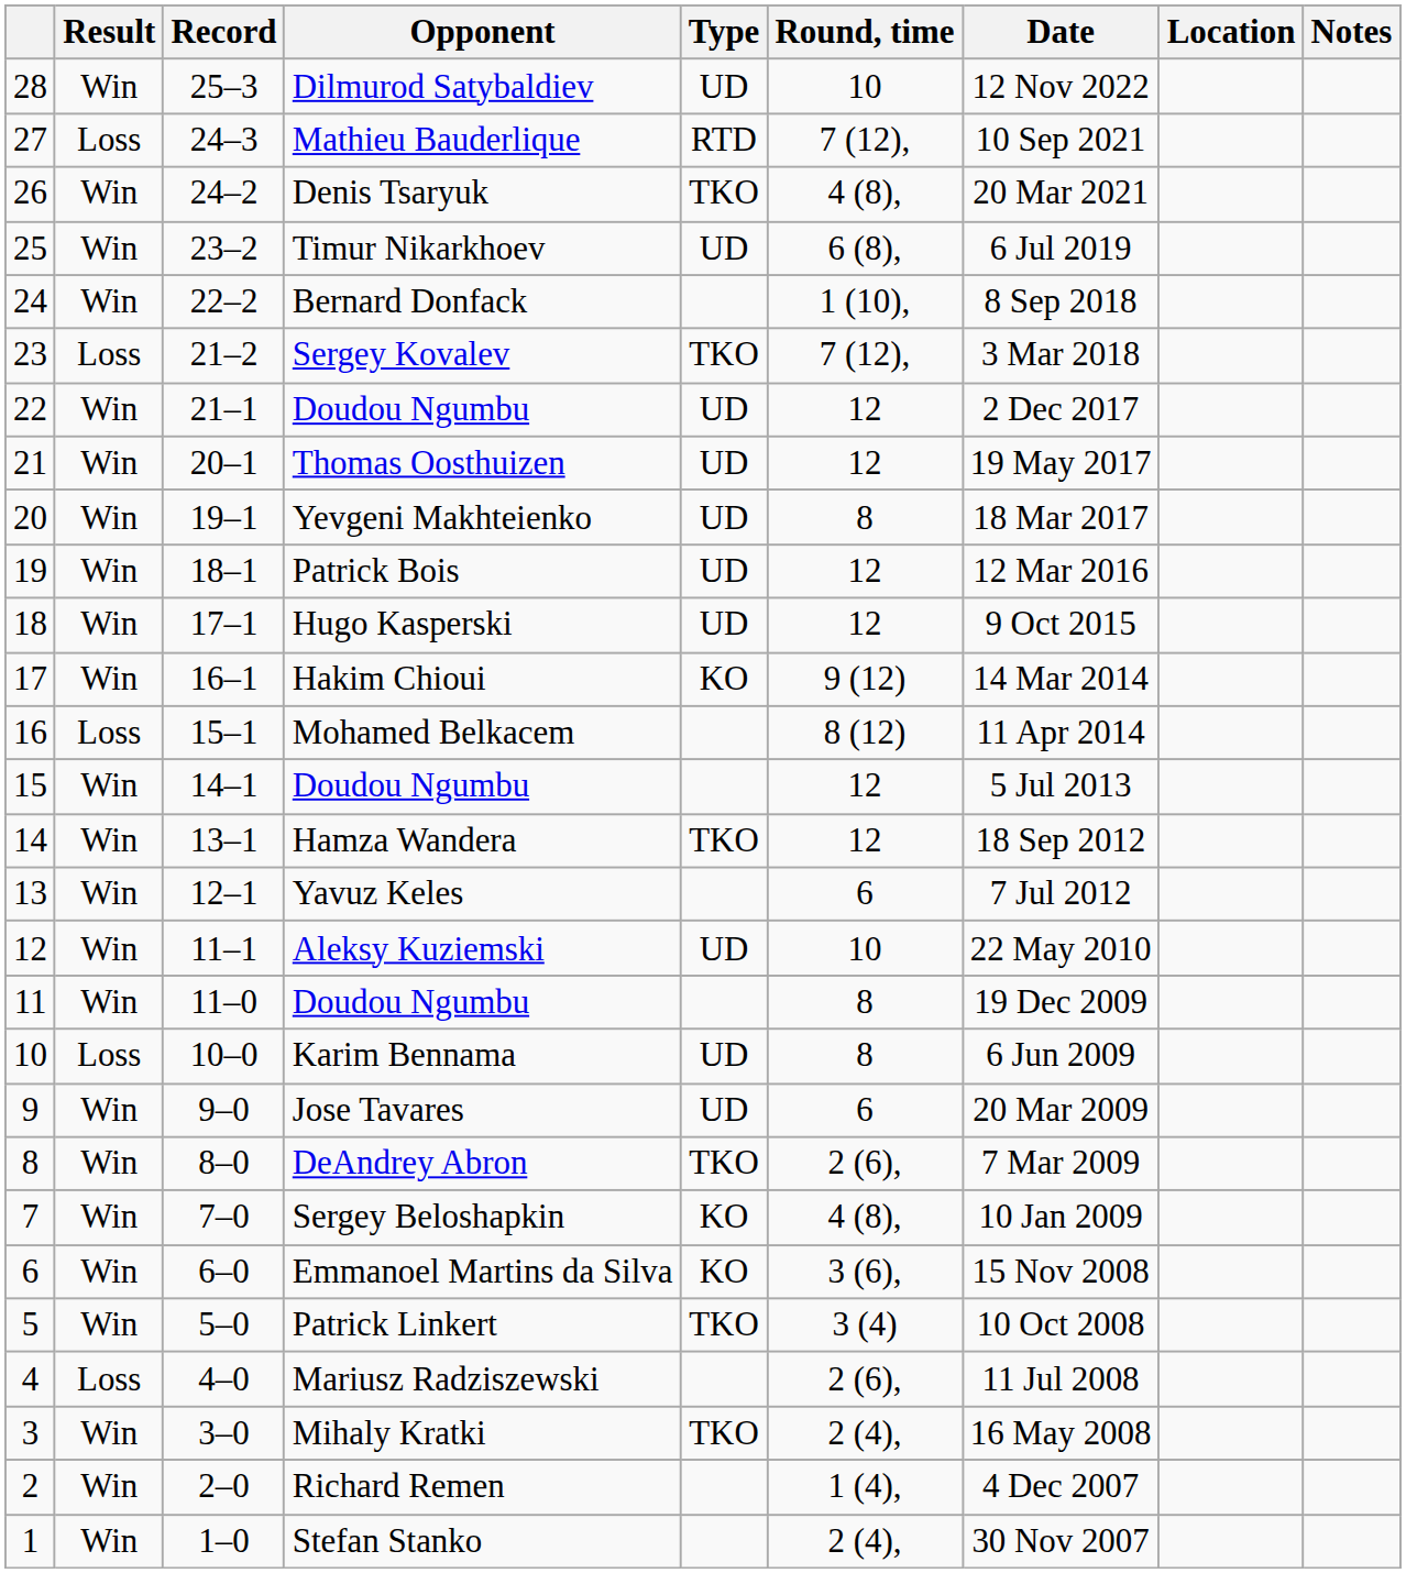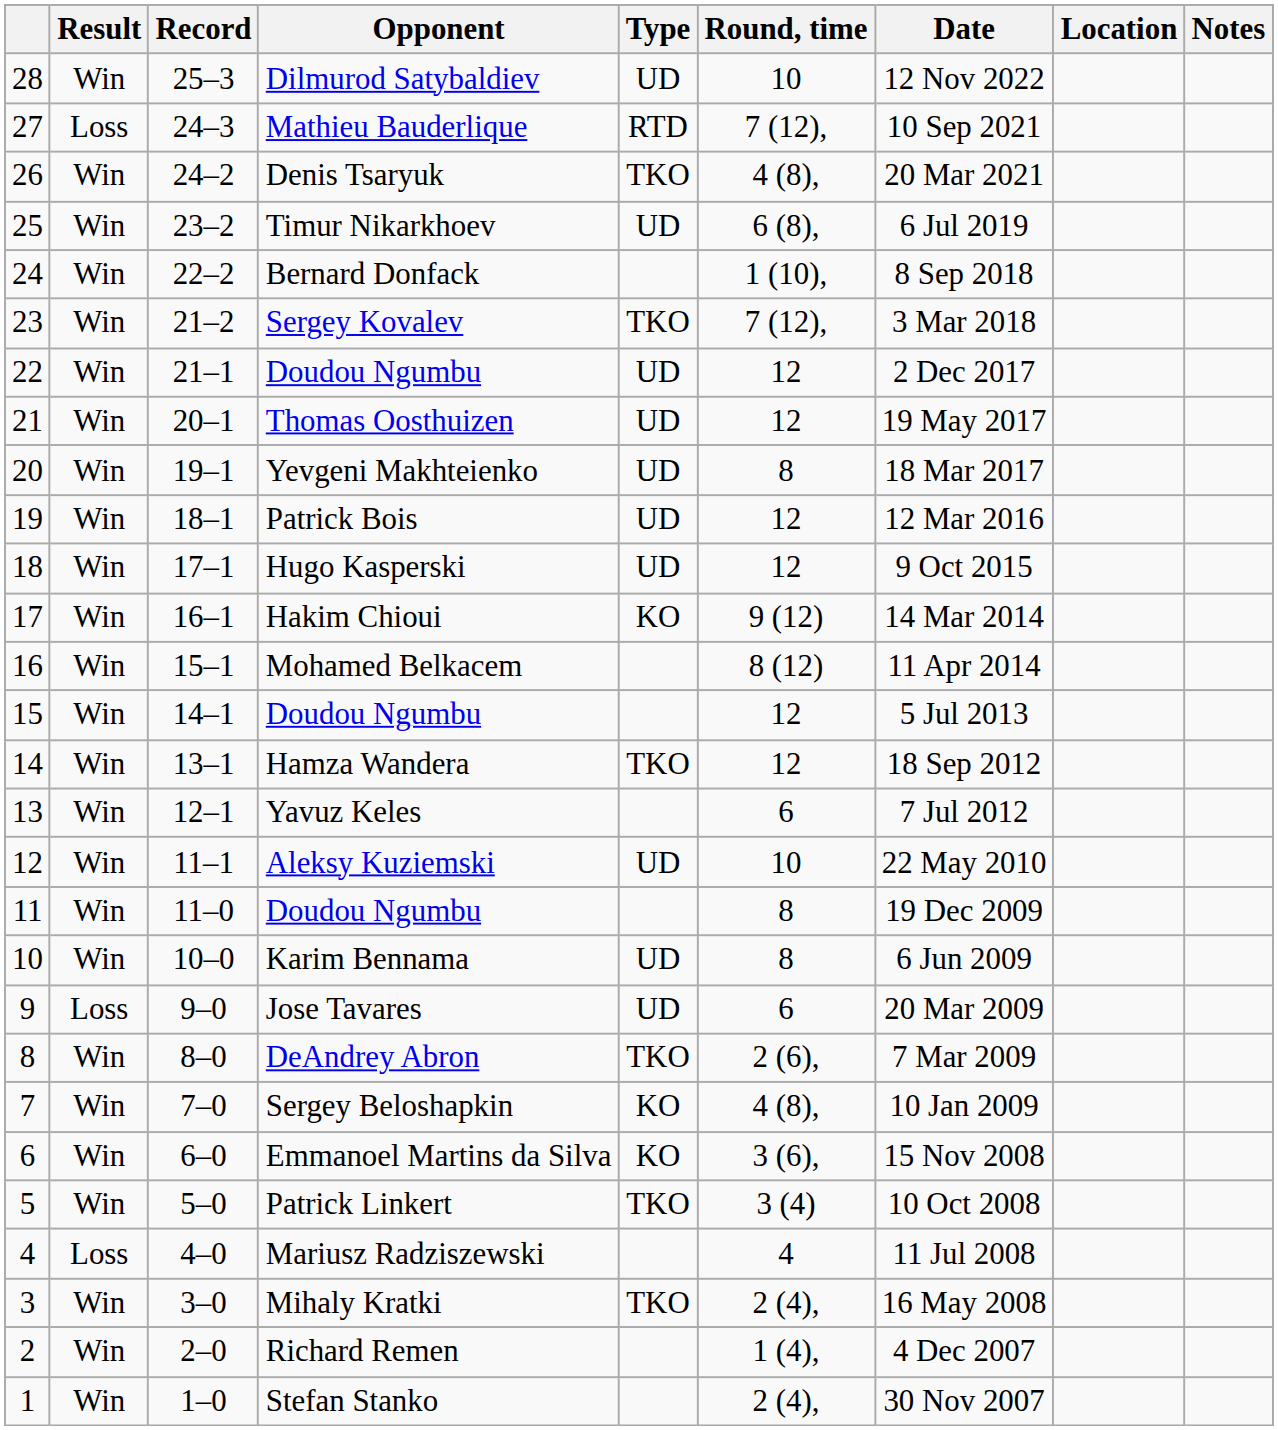 <table class="wikitable" style="text-align:center">
 <tr>
 <th></th>
 <th>Result</th>
 <th>Record</th>
 <th>Opponent</th>
 <th>Type</th>
 <th>Round, time</th>
 <th>Date</th>
 <th>Location</th>
 <th>Notes</th>
 </tr>
 <tr>
 <td>28</td>
 <td>Win</td>
 <td>25–3</td>
 <td style="text-align:left;"> <a href='#'>Dilmurod Satybaldiev</a></td>
 <td>UD</td>
 <td>10</td>
 <td>12 Nov 2022</td>
 <td style="text-align:left;"> </td>
 <td></td>
 </tr>
 <tr>
 <td>27</td>
 <td>Loss</td>
 <td>24–3</td>
 <td style="text-align:left;"> <a href='#'>Mathieu Bauderlique</a></td>
 <td>RTD</td>
 <td>7 (12), </td>
 <td>10 Sep 2021</td>
 <td style="text-align:left;"> </td>
 <td style="text-align:left;"></td>
 </tr>
 <tr>
 <td>26</td>
 <td>Win</td>
 <td>24–2</td>
 <td style="text-align:left;"> Denis Tsaryuk</td>
 <td>TKO</td>
 <td>4 (8), </td>
 <td>20 Mar 2021</td>
 <td style="text-align:left;"> </td>
 <td></td>
 </tr>
 <tr>
 <td>25</td>
 <td>Win</td>
 <td>23–2</td>
 <td style="text-align:left;"> Timur Nikarkhoev</td>
 <td>UD</td>
 <td>6 (8), </td>
 <td>6 Jul 2019</td>
 <td style="text-align:left;"> </td>
 <td style="text-align:left;"></td>
 </tr>
 <tr>
 <td>24</td>
 <td>Win</td>
 <td>22–2</td>
 <td style="text-align:left;"> Bernard Donfack</td>
 <td></td>
 <td>1 (10), </td>
 <td>8 Sep 2018</td>
 <td style="text-align:left;"> </td>
 <td></td>
 </tr>
 <tr>
 <td>23</td>
-<td>Loss</td>
+<td>Win</td>
 <td>21–2</td>
 <td style="text-align:left;"> <a href='#'>Sergey Kovalev</a></td>
 <td>TKO</td>
 <td>7 (12), </td>
 <td>3 Mar 2018</td>
 <td style="text-align:left;"> </td>
 <td style="text-align:left;"></td>
 </tr>
 <tr>
 <td>22</td>
 <td>Win</td>
 <td>21–1</td>
 <td style="text-align:left;"> <a href='#'>Doudou Ngumbu</a></td>
 <td>UD</td>
 <td>12</td>
 <td>2 Dec 2017</td>
 <td style="text-align:left;"> </td>
 <td style="text-align:left;"></td>
 </tr>
 <tr>
 <td>21</td>
 <td>Win</td>
 <td>20–1</td>
 <td style="text-align:left;"> <a href='#'>Thomas Oosthuizen</a></td>
 <td>UD</td>
 <td>12</td>
 <td>19 May 2017</td>
 <td style="text-align:left;"> </td>
 <td style="text-align:left;"></td>
 </tr>
 <tr>
 <td>20</td>
 <td>Win</td>
 <td>19–1</td>
 <td style="text-align:left;"> Yevgeni Makhteienko</td>
 <td>UD</td>
 <td>8</td>
 <td>18 Mar 2017</td>
 <td style="text-align:left;"> </td>
 <td></td>
 </tr>
 <tr>
 <td>19</td>
 <td>Win</td>
 <td>18–1</td>
 <td style="text-align:left;"> Patrick Bois</td>
 <td>UD</td>
 <td>12</td>
 <td>12 Mar 2016</td>
 <td style="text-align:left;"> </td>
 <td style="text-align:left;"></td>
 </tr>
 <tr>
 <td>18</td>
 <td>Win</td>
 <td>17–1</td>
 <td style="text-align:left;"> Hugo Kasperski</td>
 <td>UD</td>
 <td>12</td>
 <td>9 Oct 2015</td>
 <td style="text-align:left;"> </td>
 <td style="text-align:left;"></td>
 </tr>
 <tr>
 <td>17</td>
 <td>Win</td>
 <td>16–1</td>
 <td style="text-align:left;"> Hakim Chioui</td>
 <td>KO</td>
 <td>9 (12)</td>
 <td>14 Mar 2014</td>
 <td style="text-align:left;"> </td>
 <td style="text-align:left;"></td>
 </tr>
 <tr>
 <td>16</td>
-<td>Loss</td>
+<td>Win</td>
 <td>15–1</td>
 <td style="text-align:left;"> Mohamed Belkacem</td>
 <td></td>
 <td>8 (12)</td>
 <td>11 Apr 2014</td>
 <td style="text-align:left;"> </td>
 <td style="text-align:left;"></td>
 </tr>
 <tr>
 <td>15</td>
 <td>Win</td>
 <td>14–1</td>
 <td style="text-align:left;"> <a href='#'>Doudou Ngumbu</a></td>
 <td></td>
 <td>12</td>
 <td>5 Jul 2013</td>
 <td style="text-align:left;"> </td>
 <td style="text-align:left;"></td>
 </tr>
 <tr>
 <td>14</td>
 <td>Win</td>
 <td>13–1</td>
 <td style="text-align:left;"> Hamza Wandera</td>
 <td>TKO</td>
 <td>12</td>
 <td>18 Sep 2012</td>
 <td style="text-align:left;"> </td>
 <td></td>
 </tr>
 <tr>
 <td>13</td>
 <td>Win</td>
 <td>12–1</td>
 <td style="text-align:left;"> Yavuz Keles</td>
 <td></td>
 <td>6</td>
 <td>7 Jul 2012</td>
 <td style="text-align:left;"> </td>
 <td></td>
 </tr>
 <tr>
 <td>12</td>
 <td>Win</td>
 <td>11–1</td>
 <td style="text-align:left;"> <a href='#'>Aleksy Kuziemski</a></td>
 <td>UD</td>
 <td>10</td>
 <td>22 May 2010</td>
 <td style="text-align:left;"> </td>
 <td style="text-align:left;"></td>
 </tr>
 <tr>
 <td>11</td>
 <td>Win</td>
 <td>11–0</td>
 <td style="text-align:left;"> <a href='#'>Doudou Ngumbu</a></td>
 <td></td>
 <td>8</td>
 <td>19 Dec 2009</td>
 <td style="text-align:left;"> </td>
 <td></td>
 </tr>
 <tr>
 <td>10</td>
-<td>Loss</td>
+<td>Win</td>
 <td>10–0</td>
 <td style="text-align:left;"> Karim Bennama</td>
 <td>UD</td>
 <td>8</td>
 <td>6 Jun 2009</td>
 <td style="text-align:left;"> </td>
 <td></td>
 </tr>
 <tr>
 <td>9</td>
-<td>Win</td>
+<td>Loss</td>
 <td>9–0</td>
 <td style="text-align:left;"> Jose Tavares</td>
 <td>UD</td>
 <td>6</td>
 <td>20 Mar 2009</td>
 <td style="text-align:left;"> </td>
 <td></td>
 </tr>
 <tr>
 <td>8</td>
 <td>Win</td>
 <td>8–0</td>
 <td style="text-align:left;"> <a href='#'>DeAndrey Abron</a></td>
 <td>TKO</td>
 <td>2 (6), </td>
 <td>7 Mar 2009</td>
 <td style="text-align:left;"> </td>
 <td></td>
 </tr>
 <tr>
 <td>7</td>
 <td>Win</td>
 <td>7–0</td>
 <td style="text-align:left;"> Sergey Beloshapkin</td>
 <td>KO</td>
 <td>4 (8), </td>
 <td>10 Jan 2009</td>
 <td style="text-align:left;"> </td>
 <td></td>
 </tr>
 <tr>
 <td>6</td>
 <td>Win</td>
 <td>6–0</td>
 <td style="text-align:left;"> Emmanoel Martins da Silva</td>
 <td>KO</td>
 <td>3 (6), </td>
 <td>15 Nov 2008</td>
 <td style="text-align:left;"> </td>
 <td></td>
 </tr>
 <tr>
 <td>5</td>
 <td>Win</td>
 <td>5–0</td>
 <td style="text-align:left;"> Patrick Linkert</td>
 <td>TKO</td>
 <td>3 (4)</td>
 <td>10 Oct 2008</td>
 <td style="text-align:left;"> </td>
 <td></td>
 </tr>
 <tr>
 <td>4</td>
 <td>Loss</td>
 <td>4–0</td>
 <td style="text-align:left;"> Mariusz Radziszewski</td>
 <td></td>
-<td>2 (6), </td>
+<td>4</td>
 <td>11 Jul 2008</td>
 <td style="text-align:left;"> </td>
 <td></td>
 </tr>
 <tr>
 <td>3</td>
 <td>Win</td>
 <td>3–0</td>
 <td style="text-align:left;"> Mihaly Kratki</td>
 <td>TKO</td>
 <td>2 (4), </td>
 <td>16 May 2008</td>
 <td style="text-align:left;"> </td>
 <td></td>
 </tr>
 <tr>
 <td>2</td>
 <td>Win</td>
 <td>2–0</td>
 <td style="text-align:left;"> Richard Remen</td>
 <td></td>
 <td>1 (4), </td>
 <td>4 Dec 2007</td>
 <td style="text-align:left;"> </td>
 <td></td>
 </tr>
 <tr>
 <td>1</td>
 <td>Win</td>
 <td>1–0</td>
 <td style="text-align:left;"> Stefan Stanko</td>
 <td></td>
 <td>2 (4), </td>
 <td>30 Nov 2007</td>
 <td style="text-align:left;"> </td>
 <td></td>
 </tr>
 </table>
